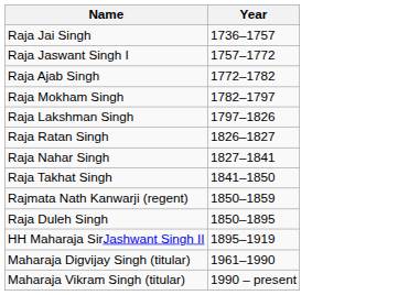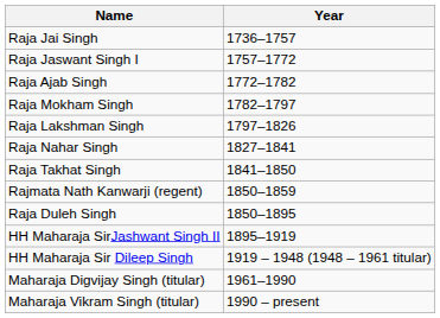 <table class="wikitable">
 <tr>
 <th>Name</th>
 <th>Year</th>
 </tr>
 <tr>
 <td>Raja Jai Singh</td>
 <td>1736–1757</td>
 </tr>
 <tr>
 <td>Raja Jaswant Singh I</td>
 <td>1757–1772</td>
 </tr>
 <tr>
 <td>Raja Ajab Singh</td>
 <td>1772–1782</td>
 </tr>
 <tr>
 <td>Raja Mokham Singh</td>
 <td>1782–1797</td>
 </tr>
 <tr>
 <td>Raja Lakshman Singh</td>
 <td>1797–1826</td>
 </tr>
 <tr>
-<td>Raja Ratan Singh</td>
-<td>1826–1827</td>
-</tr>
-<tr>
 <td>Raja Nahar Singh</td>
 <td>1827–1841</td>
 </tr>
 <tr>
 <td>Raja Takhat Singh</td>
 <td>1841–1850</td>
 </tr>
 <tr>
 <td>Rajmata Nath Kanwarji (regent)</td>
 <td>1850–1859</td>
 </tr>
 <tr>
 <td>Raja Duleh Singh</td>
 <td>1850–1895</td>
 </tr>
 <tr>
 <td>HH Maharaja Sir<a href='#'>Jashwant Singh II</a></td>
 <td>1895–1919</td>
 </tr>
 <tr>
+<td>HH Maharaja Sir <a href='#'>Dileep Singh</a></td>
+<td>1919 – 1948 (1948 – 1961 titular)</td>
+</tr>
+<tr>
 <td>Maharaja Digvijay Singh (titular)</td>
 <td>1961–1990</td>
 </tr>
 <tr>
 <td>Maharaja Vikram Singh (titular)</td>
 <td>1990 – present</td>
 </tr>
 </table>
